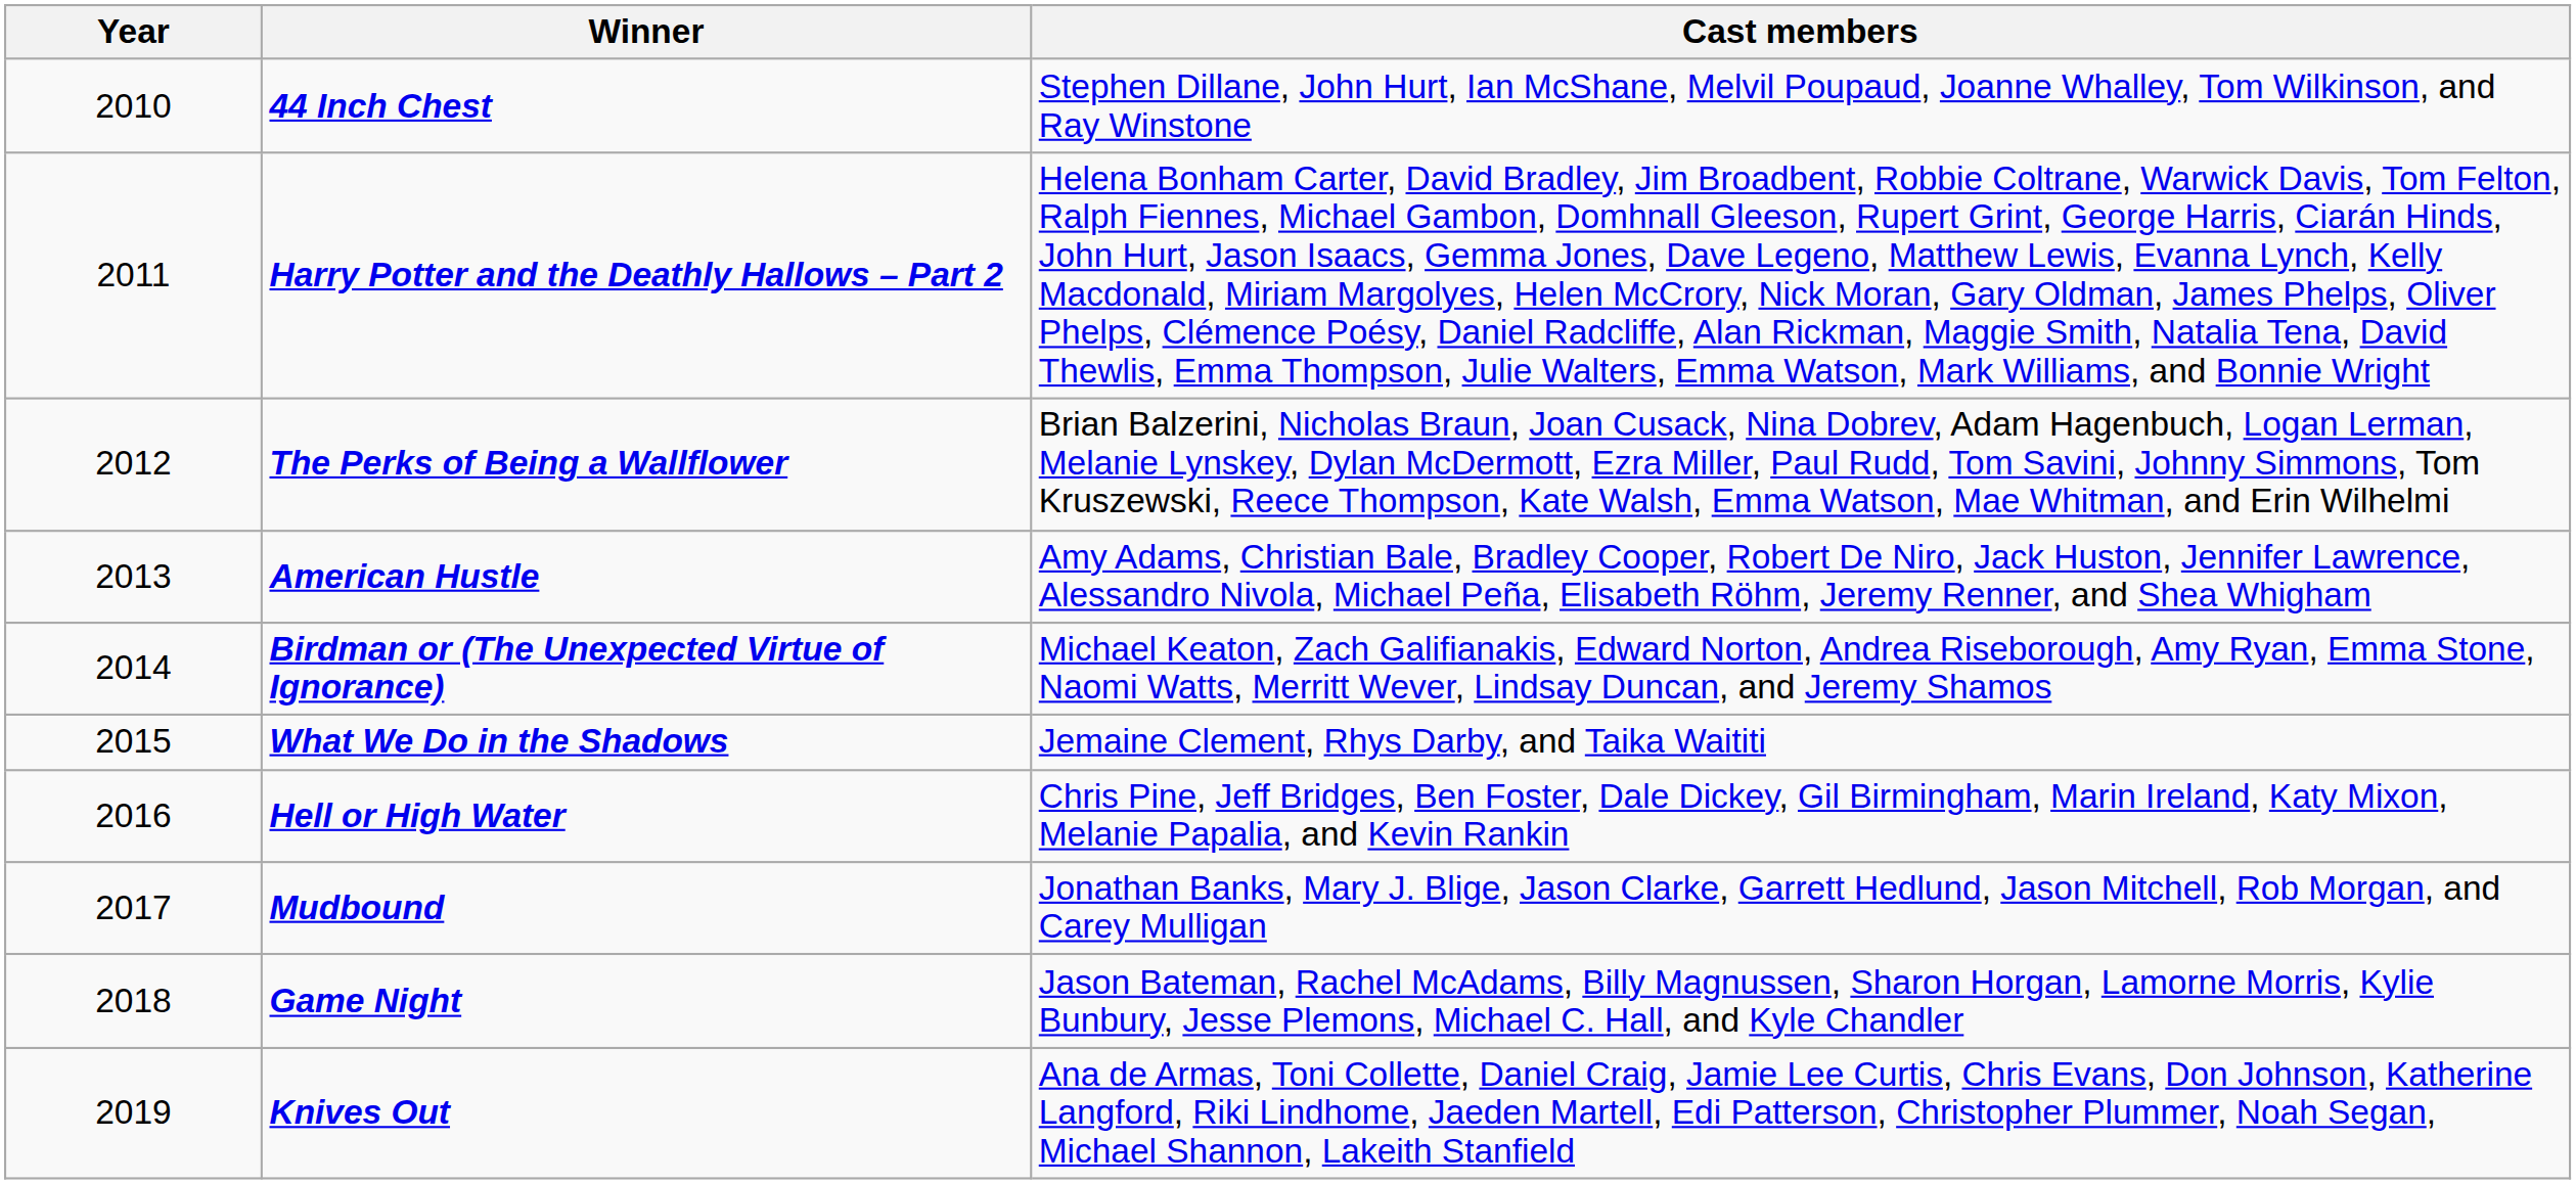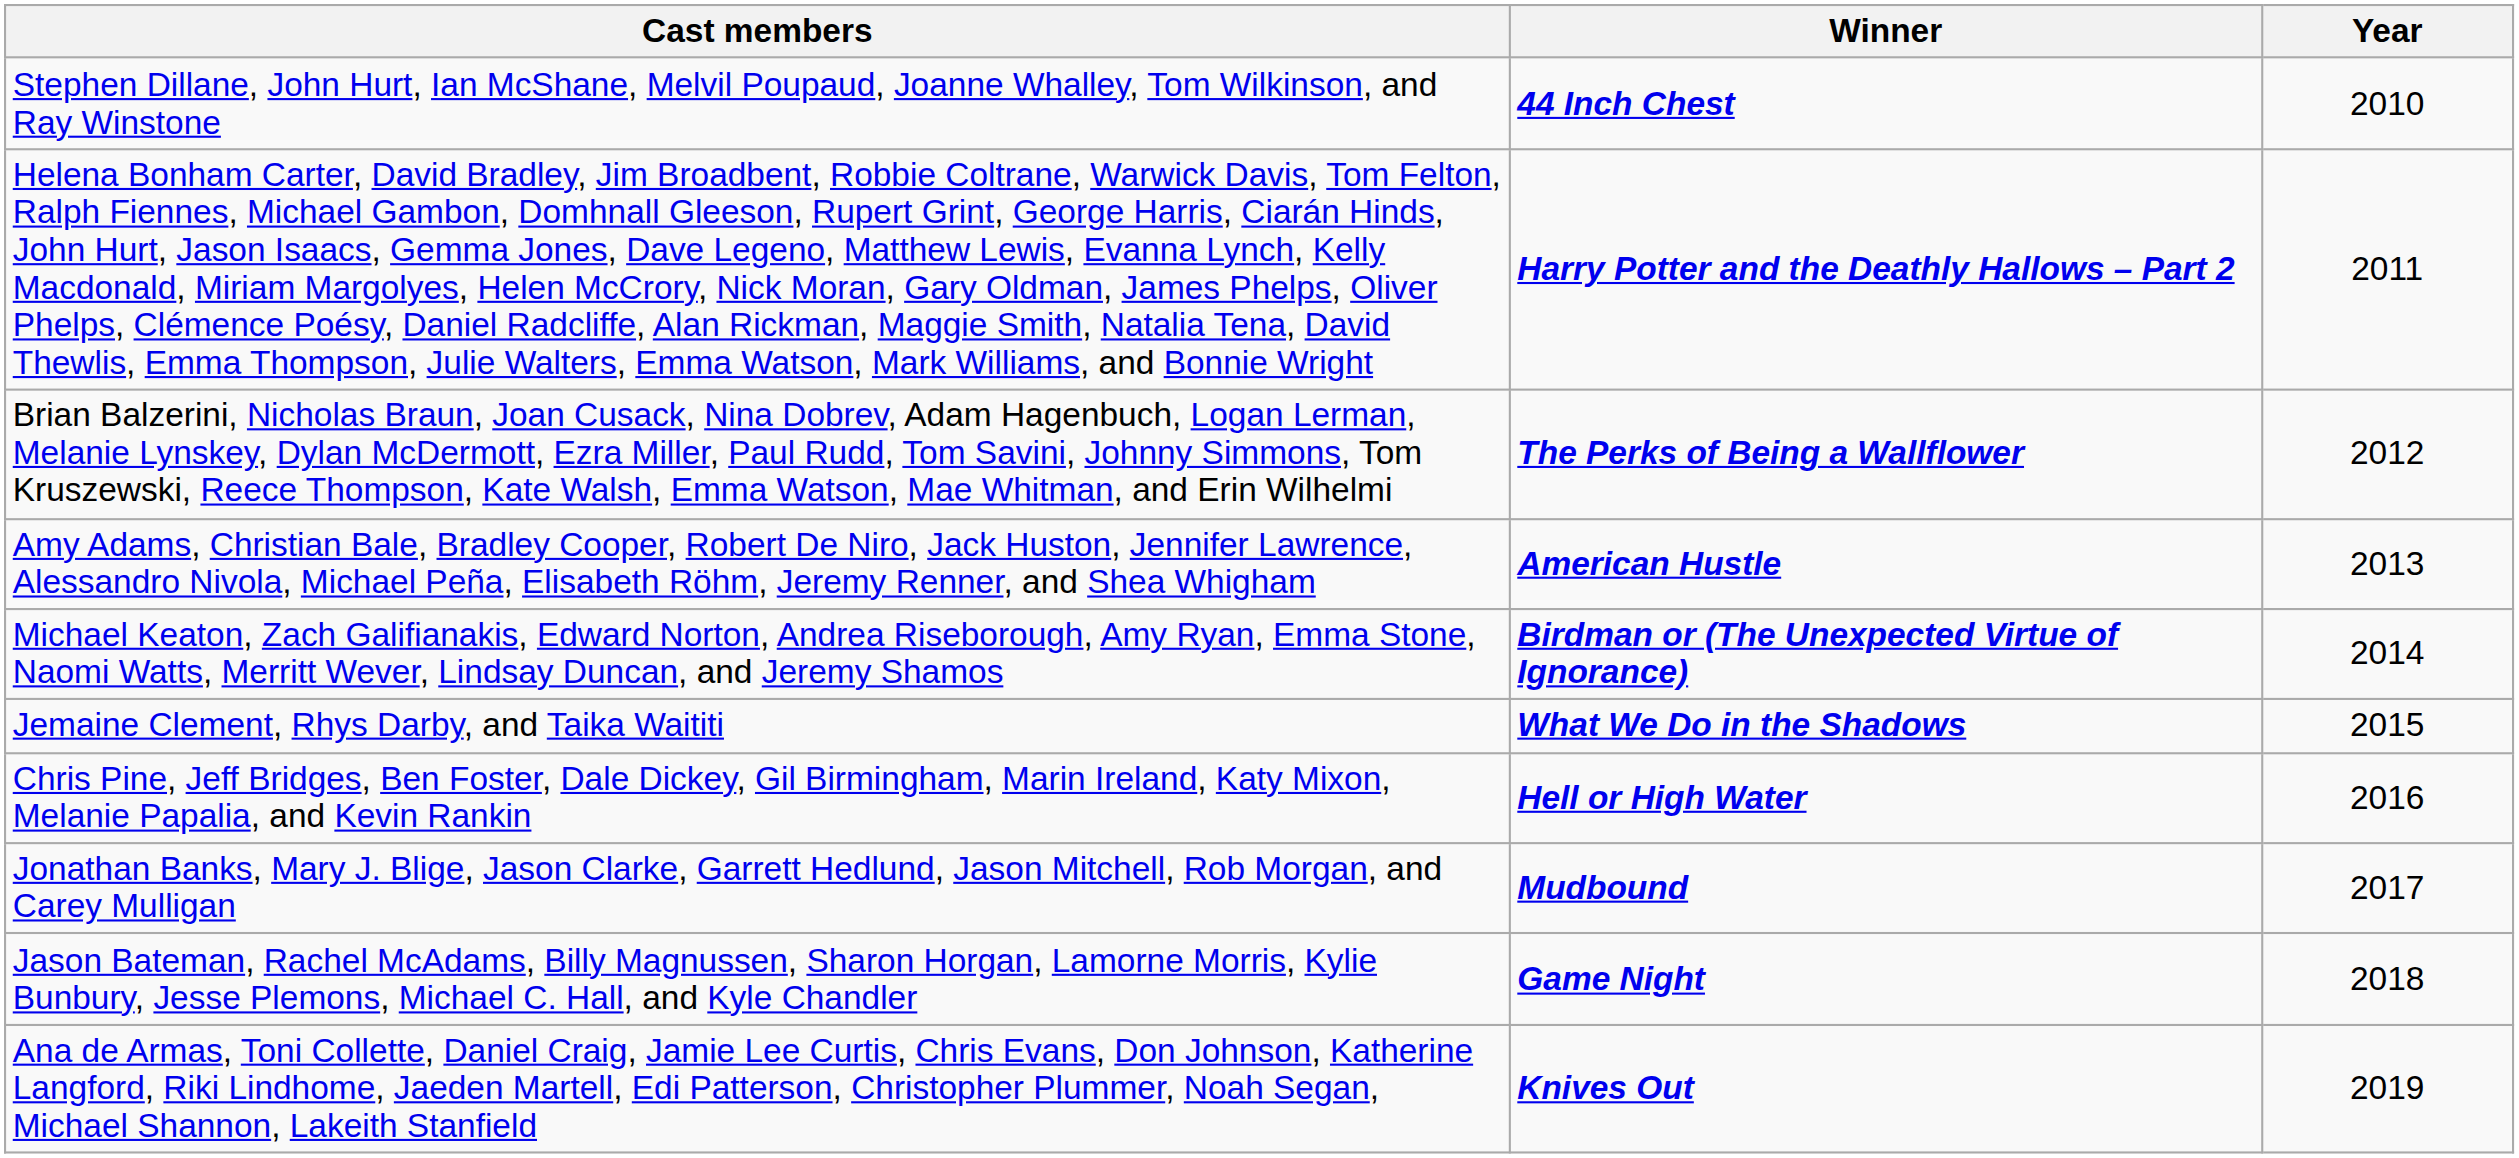 <table class="wikitable" width="95%" cellpadding="5">
 <tr>
+<th width="60%"><strong>Cast members</strong></th>
+<th width="30%"><strong>Winner</strong></th>
 <th width="10%"><strong>Year</strong></th>
-<th width="30%"><strong>Winner</strong></th>
-<th width="60%"><strong>Cast members</strong></th>
 </tr>
 <tr>
+<td><a href='#'>Stephen Dillane</a>, <a href='#'>John Hurt</a>, <a href='#'>Ian McShane</a>, <a href='#'>Melvil Poupaud</a>, <a href='#'>Joanne Whalley</a>, <a href='#'>Tom Wilkinson</a>, and <a href='#'>Ray Winstone</a></td>
+<td><strong><em><a href='#'>44 Inch Chest</a></em></strong></td>
 <td style="text-align:center;">2010</td>
-<td><strong><em><a href='#'>44 Inch Chest</a></em></strong></td>
-<td><a href='#'>Stephen Dillane</a>, <a href='#'>John Hurt</a>, <a href='#'>Ian McShane</a>, <a href='#'>Melvil Poupaud</a>, <a href='#'>Joanne Whalley</a>, <a href='#'>Tom Wilkinson</a>, and <a href='#'>Ray Winstone</a></td>
 </tr>
 <tr>
+<td><a href='#'>Helena Bonham Carter</a>, <a href='#'>David Bradley</a>, <a href='#'>Jim Broadbent</a>, <a href='#'>Robbie Coltrane</a>, <a href='#'>Warwick Davis</a>, <a href='#'>Tom Felton</a>, <a href='#'>Ralph Fiennes</a>, <a href='#'>Michael Gambon</a>, <a href='#'>Domhnall Gleeson</a>, <a href='#'>Rupert Grint</a>, <a href='#'>George Harris</a>, <a href='#'>Ciarán Hinds</a>, <a href='#'>John Hurt</a>, <a href='#'>Jason Isaacs</a>, <a href='#'>Gemma Jones</a>, <a href='#'>Dave Legeno</a>, <a href='#'>Matthew Lewis</a>, <a href='#'>Evanna Lynch</a>, <a href='#'>Kelly Macdonald</a>, <a href='#'>Miriam Margolyes</a>, <a href='#'>Helen McCrory</a>, <a href='#'>Nick Moran</a>, <a href='#'>Gary Oldman</a>, <a href='#'>James Phelps</a>, <a href='#'>Oliver Phelps</a>, <a href='#'>Clémence Poésy</a>, <a href='#'>Daniel Radcliffe</a>, <a href='#'>Alan Rickman</a>, <a href='#'>Maggie Smith</a>, <a href='#'>Natalia Tena</a>, <a href='#'>David Thewlis</a>, <a href='#'>Emma Thompson</a>, <a href='#'>Julie Walters</a>, <a href='#'>Emma Watson</a>, <a href='#'>Mark Williams</a>, and <a href='#'>Bonnie Wright</a></td>
+<td><strong><em><a href='#'>Harry Potter and the Deathly Hallows – Part 2</a></em></strong></td>
 <td style="text-align:center;">2011</td>
-<td><strong><em><a href='#'>Harry Potter and the Deathly Hallows – Part 2</a></em></strong></td>
-<td><a href='#'>Helena Bonham Carter</a>, <a href='#'>David Bradley</a>, <a href='#'>Jim Broadbent</a>, <a href='#'>Robbie Coltrane</a>, <a href='#'>Warwick Davis</a>, <a href='#'>Tom Felton</a>, <a href='#'>Ralph Fiennes</a>, <a href='#'>Michael Gambon</a>, <a href='#'>Domhnall Gleeson</a>, <a href='#'>Rupert Grint</a>, <a href='#'>George Harris</a>, <a href='#'>Ciarán Hinds</a>, <a href='#'>John Hurt</a>, <a href='#'>Jason Isaacs</a>, <a href='#'>Gemma Jones</a>, <a href='#'>Dave Legeno</a>, <a href='#'>Matthew Lewis</a>, <a href='#'>Evanna Lynch</a>, <a href='#'>Kelly Macdonald</a>, <a href='#'>Miriam Margolyes</a>, <a href='#'>Helen McCrory</a>, <a href='#'>Nick Moran</a>, <a href='#'>Gary Oldman</a>, <a href='#'>James Phelps</a>, <a href='#'>Oliver Phelps</a>, <a href='#'>Clémence Poésy</a>, <a href='#'>Daniel Radcliffe</a>, <a href='#'>Alan Rickman</a>, <a href='#'>Maggie Smith</a>, <a href='#'>Natalia Tena</a>, <a href='#'>David Thewlis</a>, <a href='#'>Emma Thompson</a>, <a href='#'>Julie Walters</a>, <a href='#'>Emma Watson</a>, <a href='#'>Mark Williams</a>, and <a href='#'>Bonnie Wright</a></td>
 </tr>
 <tr>
+<td>Brian Balzerini, <a href='#'>Nicholas Braun</a>, <a href='#'>Joan Cusack</a>, <a href='#'>Nina Dobrev</a>, Adam Hagenbuch, <a href='#'>Logan Lerman</a>, <a href='#'>Melanie Lynskey</a>, <a href='#'>Dylan McDermott</a>, <a href='#'>Ezra Miller</a>, <a href='#'>Paul Rudd</a>, <a href='#'>Tom Savini</a>, <a href='#'>Johnny Simmons</a>, Tom Kruszewski, <a href='#'>Reece Thompson</a>, <a href='#'>Kate Walsh</a>, <a href='#'>Emma Watson</a>, <a href='#'>Mae Whitman</a>, and Erin Wilhelmi</td>
+<td><strong><em><a href='#'>The Perks of Being a Wallflower</a></em></strong></td>
 <td style="text-align:center;">2012</td>
-<td><strong><em><a href='#'>The Perks of Being a Wallflower</a></em></strong></td>
-<td>Brian Balzerini, <a href='#'>Nicholas Braun</a>, <a href='#'>Joan Cusack</a>, <a href='#'>Nina Dobrev</a>, Adam Hagenbuch, <a href='#'>Logan Lerman</a>, <a href='#'>Melanie Lynskey</a>, <a href='#'>Dylan McDermott</a>, <a href='#'>Ezra Miller</a>, <a href='#'>Paul Rudd</a>, <a href='#'>Tom Savini</a>, <a href='#'>Johnny Simmons</a>, Tom Kruszewski, <a href='#'>Reece Thompson</a>, <a href='#'>Kate Walsh</a>, <a href='#'>Emma Watson</a>, <a href='#'>Mae Whitman</a>, and Erin Wilhelmi</td>
 </tr>
 <tr>
+<td><a href='#'>Amy Adams</a>, <a href='#'>Christian Bale</a>, <a href='#'>Bradley Cooper</a>, <a href='#'>Robert De Niro</a>, <a href='#'>Jack Huston</a>, <a href='#'>Jennifer Lawrence</a>, <a href='#'>Alessandro Nivola</a>, <a href='#'>Michael Peña</a>, <a href='#'>Elisabeth Röhm</a>, <a href='#'>Jeremy Renner</a>, and <a href='#'>Shea Whigham</a></td>
+<td><strong><em><a href='#'>American Hustle</a></em></strong></td>
 <td style="text-align:center;">2013</td>
-<td><strong><em><a href='#'>American Hustle</a></em></strong></td>
-<td><a href='#'>Amy Adams</a>, <a href='#'>Christian Bale</a>, <a href='#'>Bradley Cooper</a>, <a href='#'>Robert De Niro</a>, <a href='#'>Jack Huston</a>, <a href='#'>Jennifer Lawrence</a>, <a href='#'>Alessandro Nivola</a>, <a href='#'>Michael Peña</a>, <a href='#'>Elisabeth Röhm</a>, <a href='#'>Jeremy Renner</a>, and <a href='#'>Shea Whigham</a></td>
 </tr>
 <tr>
+<td><a href='#'>Michael Keaton</a>, <a href='#'>Zach Galifianakis</a>, <a href='#'>Edward Norton</a>, <a href='#'>Andrea Riseborough</a>, <a href='#'>Amy Ryan</a>, <a href='#'>Emma Stone</a>, <a href='#'>Naomi Watts</a>, <a href='#'>Merritt Wever</a>, <a href='#'>Lindsay Duncan</a>, and <a href='#'>Jeremy Shamos</a></td>
+<td><strong><em><a href='#'>Birdman or (The Unexpected Virtue of Ignorance)</a></em></strong></td>
 <td style="text-align:center;">2014</td>
-<td><strong><em><a href='#'>Birdman or (The Unexpected Virtue of Ignorance)</a></em></strong></td>
-<td><a href='#'>Michael Keaton</a>, <a href='#'>Zach Galifianakis</a>, <a href='#'>Edward Norton</a>, <a href='#'>Andrea Riseborough</a>, <a href='#'>Amy Ryan</a>, <a href='#'>Emma Stone</a>, <a href='#'>Naomi Watts</a>, <a href='#'>Merritt Wever</a>, <a href='#'>Lindsay Duncan</a>, and <a href='#'>Jeremy Shamos</a></td>
 </tr>
 <tr>
+<td><a href='#'>Jemaine Clement</a>, <a href='#'>Rhys Darby</a>, and <a href='#'>Taika Waititi</a></td>
+<td><strong><em><a href='#'>What We Do in the Shadows</a></em></strong></td>
 <td style="text-align:center;">2015</td>
-<td><strong><em><a href='#'>What We Do in the Shadows</a></em></strong></td>
-<td><a href='#'>Jemaine Clement</a>, <a href='#'>Rhys Darby</a>, and <a href='#'>Taika Waititi</a></td>
 </tr>
 <tr>
+<td><a href='#'>Chris Pine</a>, <a href='#'>Jeff Bridges</a>, <a href='#'>Ben Foster</a>, <a href='#'>Dale Dickey</a>, <a href='#'>Gil Birmingham</a>, <a href='#'>Marin Ireland</a>, <a href='#'>Katy Mixon</a>, <a href='#'>Melanie Papalia</a>, and <a href='#'>Kevin Rankin</a></td>
+<td><strong><em><a href='#'>Hell or High Water</a></em></strong></td>
 <td style="text-align:center;">2016</td>
-<td><strong><em><a href='#'>Hell or High Water</a></em></strong></td>
-<td><a href='#'>Chris Pine</a>, <a href='#'>Jeff Bridges</a>, <a href='#'>Ben Foster</a>, <a href='#'>Dale Dickey</a>, <a href='#'>Gil Birmingham</a>, <a href='#'>Marin Ireland</a>, <a href='#'>Katy Mixon</a>, <a href='#'>Melanie Papalia</a>, and <a href='#'>Kevin Rankin</a></td>
 </tr>
 <tr>
+<td><a href='#'>Jonathan Banks</a>, <a href='#'>Mary J. Blige</a>, <a href='#'>Jason Clarke</a>, <a href='#'>Garrett Hedlund</a>, <a href='#'>Jason Mitchell</a>, <a href='#'>Rob Morgan</a>, and <a href='#'>Carey Mulligan</a></td>
+<td><strong><em><a href='#'>Mudbound</a></em></strong></td>
 <td style="text-align:center;">2017</td>
-<td><strong><em><a href='#'>Mudbound</a></em></strong></td>
-<td><a href='#'>Jonathan Banks</a>, <a href='#'>Mary J. Blige</a>, <a href='#'>Jason Clarke</a>, <a href='#'>Garrett Hedlund</a>, <a href='#'>Jason Mitchell</a>, <a href='#'>Rob Morgan</a>, and <a href='#'>Carey Mulligan</a></td>
 </tr>
 <tr>
+<td><a href='#'>Jason Bateman</a>, <a href='#'>Rachel McAdams</a>, <a href='#'>Billy Magnussen</a>, <a href='#'>Sharon Horgan</a>, <a href='#'>Lamorne Morris</a>, <a href='#'>Kylie Bunbury</a>, <a href='#'>Jesse Plemons</a>, <a href='#'>Michael C. Hall</a>, and <a href='#'>Kyle Chandler</a></td>
+<td><strong><em><a href='#'>Game Night</a></em></strong></td>
 <td style="text-align:center;">2018</td>
-<td><strong><em><a href='#'>Game Night</a></em></strong></td>
-<td><a href='#'>Jason Bateman</a>, <a href='#'>Rachel McAdams</a>, <a href='#'>Billy Magnussen</a>, <a href='#'>Sharon Horgan</a>, <a href='#'>Lamorne Morris</a>, <a href='#'>Kylie Bunbury</a>, <a href='#'>Jesse Plemons</a>, <a href='#'>Michael C. Hall</a>, and <a href='#'>Kyle Chandler</a></td>
 </tr>
 <tr>
+<td><a href='#'>Ana de Armas</a>, <a href='#'>Toni Collette</a>, <a href='#'>Daniel Craig</a>, <a href='#'>Jamie Lee Curtis</a>, <a href='#'>Chris Evans</a>, <a href='#'>Don Johnson</a>, <a href='#'>Katherine Langford</a>, <a href='#'>Riki Lindhome</a>, <a href='#'>Jaeden Martell</a>, <a href='#'>Edi Patterson</a>, <a href='#'>Christopher Plummer</a>, <a href='#'>Noah Segan</a>, <a href='#'>Michael Shannon</a>, <a href='#'>Lakeith Stanfield</a></td>
+<td><strong><em><a href='#'>Knives Out</a></em></strong></td>
 <td style="text-align:center;">2019</td>
-<td><strong><em><a href='#'>Knives Out</a></em></strong></td>
-<td><a href='#'>Ana de Armas</a>, <a href='#'>Toni Collette</a>, <a href='#'>Daniel Craig</a>, <a href='#'>Jamie Lee Curtis</a>, <a href='#'>Chris Evans</a>, <a href='#'>Don Johnson</a>, <a href='#'>Katherine Langford</a>, <a href='#'>Riki Lindhome</a>, <a href='#'>Jaeden Martell</a>, <a href='#'>Edi Patterson</a>, <a href='#'>Christopher Plummer</a>, <a href='#'>Noah Segan</a>, <a href='#'>Michael Shannon</a>, <a href='#'>Lakeith Stanfield</a></td>
 </tr>
 </table>
